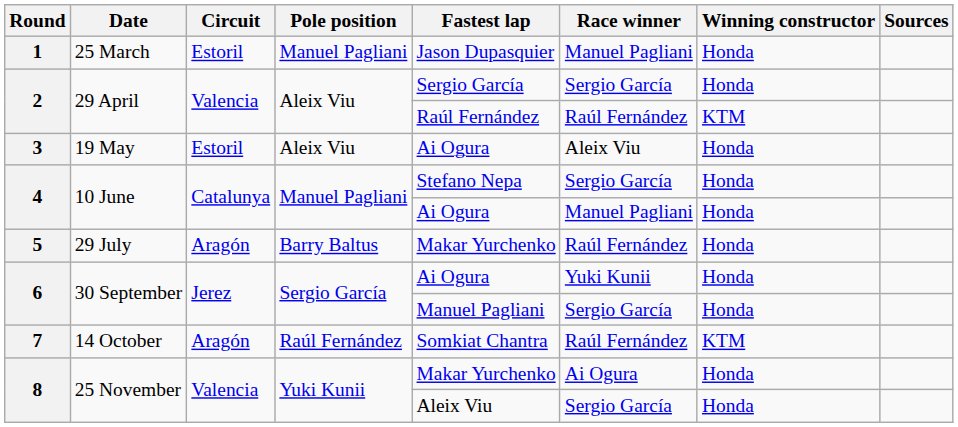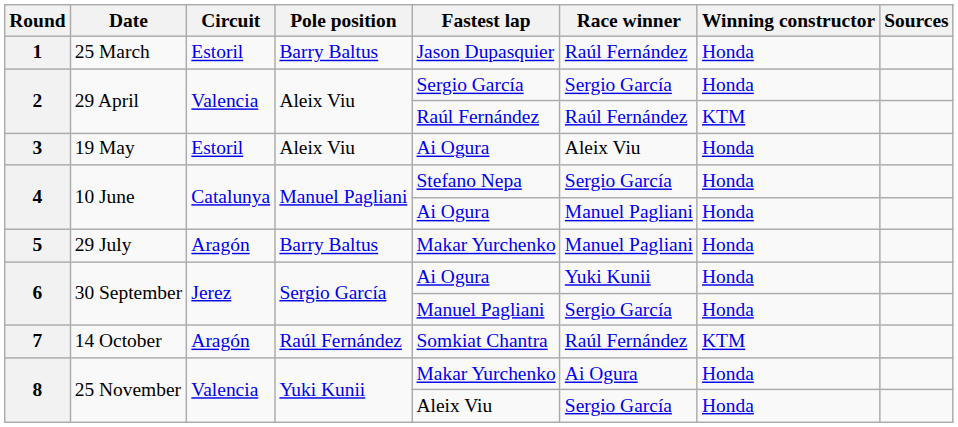 <table class="wikitable" style="font-size: 85%">
 <tr>
 <th>Round</th>
 <th>Date</th>
 <th>Circuit</th>
 <th>Pole position</th>
 <th>Fastest lap</th>
 <th>Race winner</th>
 <th>Winning constructor</th>
 <th>Sources</th>
 </tr>
 <tr>
 <th>1</th>
 <td>25 March</td>
 <td> <a href='#'>Estoril</a></td>
-<td> <a href='#'>Manuel Pagliani</a></td>
+<td> <a href='#'>Barry Baltus</a></td>
 <td> <a href='#'>Jason Dupasquier</a></td>
-<td> <a href='#'>Manuel Pagliani</a></td>
+<td> <a href='#'>Raúl Fernández</a></td>
 <td> <a href='#'>Honda</a></td>
 <td align=center></td>
 </tr>
 <tr>
 <th rowspan=2>2</th>
 <td rowspan=2>29 April</td>
 <td rowspan=2> <a href='#'>Valencia</a></td>
 <td rowspan=2> Aleix Viu</td>
 <td> <a href='#'>Sergio García</a></td>
 <td> <a href='#'>Sergio García</a></td>
 <td> <a href='#'>Honda</a></td>
 <td align=center></td>
 </tr>
 <tr>
 <td> <a href='#'>Raúl Fernández</a></td>
 <td> <a href='#'>Raúl Fernández</a></td>
 <td> <a href='#'>KTM</a></td>
 <td align=center></td>
 </tr>
 <tr>
 <th>3</th>
 <td>19 May</td>
 <td> <a href='#'>Estoril</a></td>
 <td> Aleix Viu</td>
 <td> <a href='#'>Ai Ogura</a></td>
 <td> Aleix Viu</td>
 <td> <a href='#'>Honda</a></td>
 <td align=center></td>
 </tr>
 <tr>
 <th rowspan=2>4</th>
 <td rowspan=2>10 June</td>
 <td rowspan=2> <a href='#'>Catalunya</a></td>
 <td rowspan=2> <a href='#'>Manuel Pagliani</a></td>
 <td> <a href='#'>Stefano Nepa</a></td>
 <td> <a href='#'>Sergio García</a></td>
 <td> <a href='#'>Honda</a></td>
 <td align=center></td>
 </tr>
 <tr>
 <td> <a href='#'>Ai Ogura</a></td>
 <td> <a href='#'>Manuel Pagliani</a></td>
 <td> <a href='#'>Honda</a></td>
 <td align=center></td>
 </tr>
 <tr>
 <th>5</th>
 <td>29 July</td>
 <td> <a href='#'>Aragón</a></td>
 <td> <a href='#'>Barry Baltus</a></td>
 <td> <a href='#'>Makar Yurchenko</a></td>
-<td> <a href='#'>Raúl Fernández</a></td>
+<td> <a href='#'>Manuel Pagliani</a></td>
 <td> <a href='#'>Honda</a></td>
 <td align=center></td>
 </tr>
 <tr>
 <th rowspan=2>6</th>
 <td rowspan=2>30 September</td>
 <td rowspan=2> <a href='#'>Jerez</a></td>
 <td rowspan=2> <a href='#'>Sergio García</a></td>
 <td> <a href='#'>Ai Ogura</a></td>
 <td> <a href='#'>Yuki Kunii</a></td>
 <td> <a href='#'>Honda</a></td>
 <td align=center></td>
 </tr>
 <tr>
 <td> <a href='#'>Manuel Pagliani</a></td>
 <td> <a href='#'>Sergio García</a></td>
 <td> <a href='#'>Honda</a></td>
 <td align=center></td>
 </tr>
 <tr>
 <th>7</th>
 <td>14 October</td>
 <td> <a href='#'>Aragón</a></td>
 <td> <a href='#'>Raúl Fernández</a></td>
 <td> <a href='#'>Somkiat Chantra</a></td>
 <td> <a href='#'>Raúl Fernández</a></td>
 <td> <a href='#'>KTM</a></td>
 <td align=center></td>
 </tr>
 <tr>
 <th rowspan=2>8</th>
 <td rowspan=2>25 November</td>
 <td rowspan=2> <a href='#'>Valencia</a></td>
 <td rowspan=2> <a href='#'>Yuki Kunii</a></td>
 <td> <a href='#'>Makar Yurchenko</a></td>
 <td> <a href='#'>Ai Ogura</a></td>
 <td> <a href='#'>Honda</a></td>
 <td align=center></td>
 </tr>
 <tr>
 <td> Aleix Viu</td>
 <td> <a href='#'>Sergio García</a></td>
 <td> <a href='#'>Honda</a></td>
 <td align=center></td>
 </tr>
 </table>
